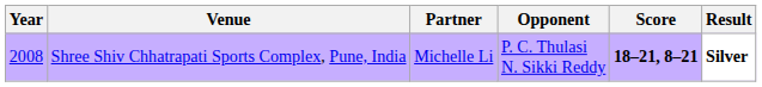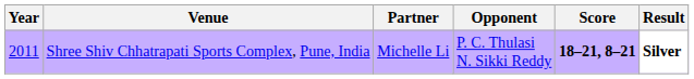 <table class="sortable wikitable" style="font-size: 90%;">
 <tr>
 <th>Year</th>
 <th>Venue</th>
 <th>Partner</th>
 <th>Opponent</th>
 <th>Score</th>
 <th>Result</th>
 </tr>
 <tr style="background:#C6AEFF">
-<td align="center"><a href='#'>2008</a></td>
+<td align="center"><a href='#'>2011</a></td>
 <td align="left"><a href='#'>Shree Shiv Chhatrapati Sports Complex</a>, <a href='#'>Pune, India</a></td>
 <td align="left"> <a href='#'>Michelle Li</a></td>
 <td align="left"> <a href='#'>P. C. Thulasi</a><br> <a href='#'>N. Sikki Reddy</a></td>
 <td align="left"><strong>18–21, 8–21</strong></td>
 <td style="text-align:left; background:white"> <strong>Silver</strong></td>
 </tr>
 </table>
